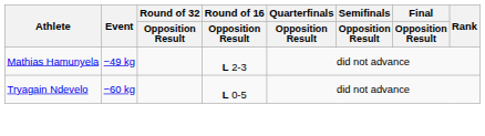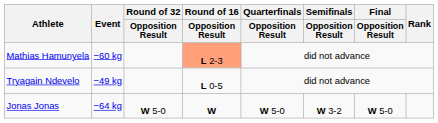 <table class="wikitable" style="font-size:90%;">
 <tr>
 <th rowspan=2>Athlete</th>
 <th rowspan=2>Event</th>
 <th>Round of 32</th>
 <th>Round of 16</th>
 <th>Quarterfinals</th>
 <th>Semifinals</th>
 <th>Final</th>
 <th rowspan=2>Rank</th>
 </tr>
 <tr style="font-size:95%">
 <th>Opposition<br>Result</th>
 <th>Opposition<br>Result</th>
 <th>Opposition<br>Result</th>
 <th>Opposition<br>Result</th>
 <th>Opposition<br>Result</th>
 </tr>
 <tr align=center>
 <td align=left><a href='#'>Mathias Hamunyela</a></td>
-<td align=left><a href='#'>−49 kg</a></td>
+<td align=left><a href='#'>−60 kg</a></td>
 <td></td>
-<td><br> <strong>L</strong> 2-3</td>
+<td style="background: lightsalmon;"><br> <strong>L</strong> 2-3</td>
 <td Colspan=4>did not advance</td>
 </tr>
 <tr align=center>
 <td align=left><a href='#'>Tryagain Ndevelo</a></td>
-<td align=left><a href='#'>−60 kg</a></td>
+<td align=left><a href='#'>−49 kg</a></td>
 <td></td>
 <td><br> <strong>L</strong> 0-5</td>
 <td Colspan=4>did not advance</td>
 </tr>
+<tr align=center>
+<td align=left><a href='#'>Jonas Jonas</a></td>
+<td align=left><a href='#'>−64 kg</a></td>
+<td><br> <strong>W</strong> 5-0</td>
+<td><br> <strong>W</strong> </td>
+<td><br> <strong>W</strong> 5-0</td>
+<td><br> <strong>W</strong> 3-2</td>
+<td><br><strong>W</strong> 5-0</td>
+<td></td>
+</tr>
 </table>
